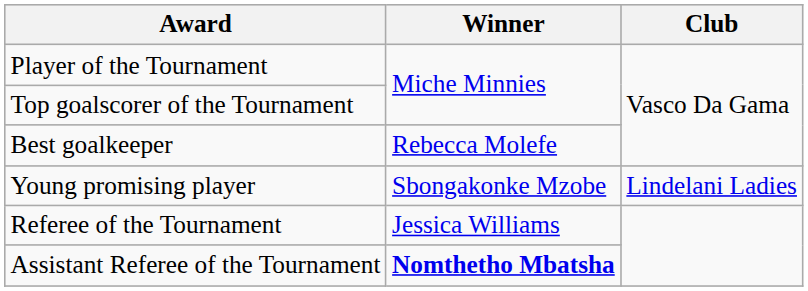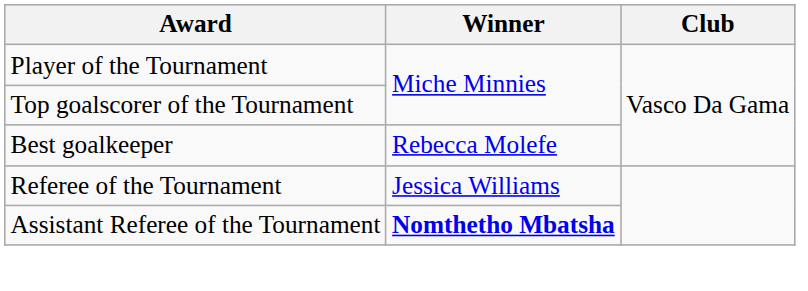 <table class="wikitable">
 <tr>
 <th>Award</th>
 <th>Winner</th>
 <th>Club</th>
 </tr>
 <tr>
 <td>Player of the Tournament</td>
 <td rowspan="2"><a href='#'>Miche Minnies</a></td>
 <td rowspan="3">Vasco Da Gama</td>
 </tr>
 <tr>
 <td>Top goalscorer of the Tournament</td>
 </tr>
 <tr>
 <td>Best goalkeeper</td>
 <td><a href='#'>Rebecca Molefe</a></td>
 </tr>
 <tr>
-<td>Young promising player</td>
-<td><a href='#'>Sbongakonke Mzobe</a></td>
-<td><a href='#'>Lindelani Ladies</a></td>
-</tr>
-<tr>
 <td>Referee of the Tournament</td>
 <td><a href='#'>Jessica Williams</a></td>
 <td rowspan="2"></td>
 </tr>
 <tr>
 <td>Assistant Referee of the Tournament</td>
 <td><strong><a href='#'>Nomthetho Mbatsha</a></strong></td>
 </tr>
 </table>
